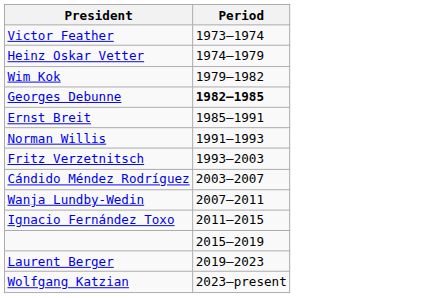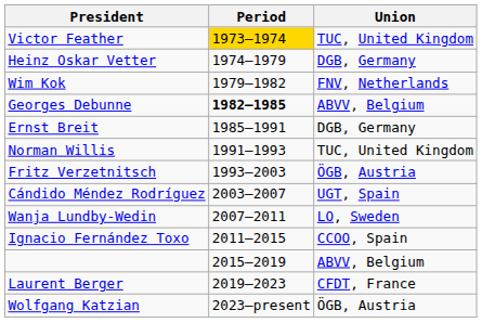 <table class="wikitable">
 <tr>
 <th>President</th>
 <th>Period</th>
+<th>Union</th>
 </tr>
 <tr>
 <td><a href='#'>Victor Feather</a></td>
-<td>1973–1974</td>
+<td style="background: gold;">1973–1974</td>
+<td><a href='#'>TUC</a>, <a href='#'>United Kingdom</a></td>
 </tr>
 <tr>
 <td><a href='#'>Heinz Oskar Vetter</a></td>
 <td>1974–1979</td>
+<td><a href='#'>DGB</a>, <a href='#'>Germany</a></td>
 </tr>
 <tr>
 <td><a href='#'>Wim Kok</a></td>
 <td>1979–1982</td>
+<td><a href='#'>FNV</a>, <a href='#'>Netherlands</a></td>
 </tr>
 <tr>
 <td><a href='#'>Georges Debunne</a></td>
 <td><strong>1982–1985</strong></td>
+<td><a href='#'>ABVV</a>, <a href='#'>Belgium</a></td>
 </tr>
 <tr>
 <td><a href='#'>Ernst Breit</a></td>
 <td>1985–1991</td>
+<td>DGB, Germany</td>
 </tr>
 <tr>
 <td><a href='#'>Norman Willis</a></td>
 <td>1991–1993</td>
+<td>TUC, United Kingdom</td>
 </tr>
 <tr>
 <td><a href='#'>Fritz Verzetnitsch</a></td>
 <td>1993–2003</td>
+<td><a href='#'>ÖGB</a>, <a href='#'>Austria</a></td>
 </tr>
 <tr>
 <td><a href='#'>Cándido Méndez Rodríguez</a></td>
 <td>2003–2007</td>
+<td><a href='#'>UGT</a>, <a href='#'>Spain</a></td>
 </tr>
 <tr>
 <td><a href='#'>Wanja Lundby-Wedin</a></td>
 <td>2007–2011</td>
+<td><a href='#'>LO</a>, <a href='#'>Sweden</a></td>
 </tr>
 <tr>
 <td><a href='#'>Ignacio Fernández Toxo</a></td>
 <td>2011–2015</td>
+<td><a href='#'>CCOO</a>, Spain</td>
 </tr>
 <tr>
 <td></td>
 <td>2015–2019</td>
+<td><a href='#'>ABVV</a>, Belgium</td>
 </tr>
 <tr>
 <td><a href='#'>Laurent Berger</a></td>
 <td>2019–2023</td>
+<td><a href='#'>CFDT</a>, France</td>
 </tr>
 <tr>
 <td><a href='#'>Wolfgang Katzian</a></td>
 <td>2023–present</td>
+<td>ÖGB, Austria</td>
 </tr>
 </table>
